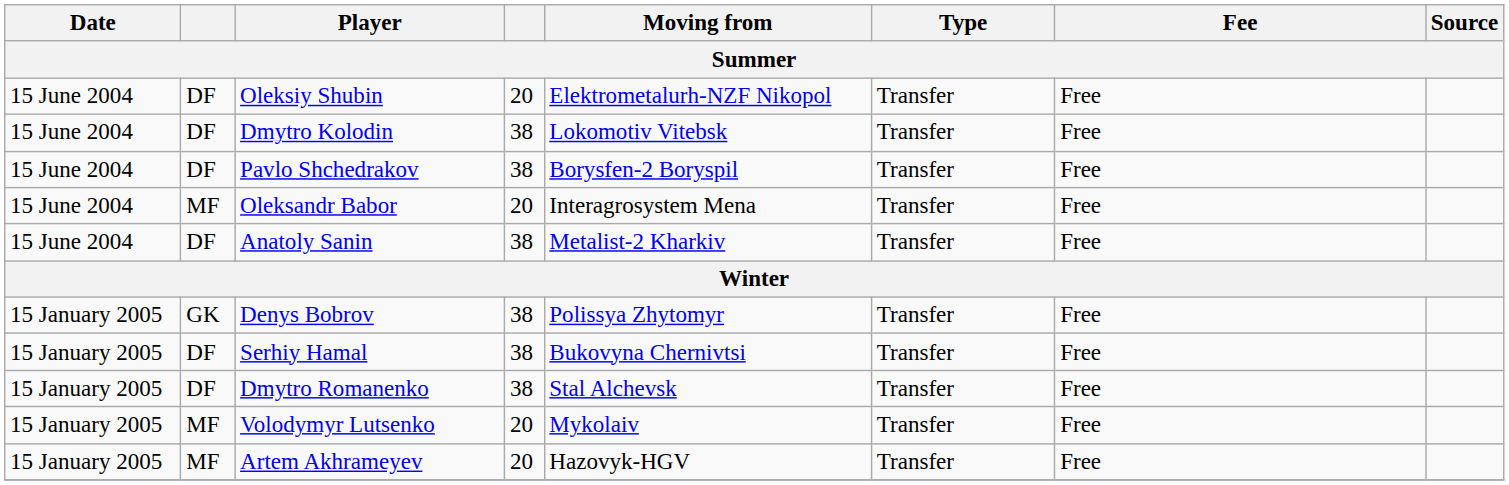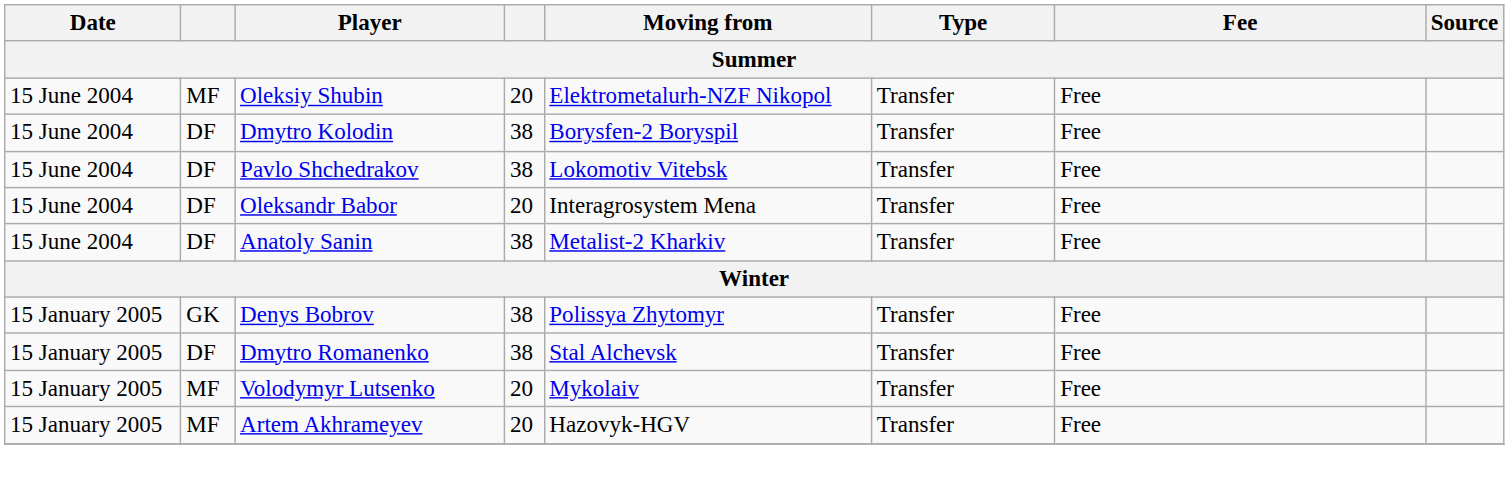 <table class="wikitable sortable">
 <tr>
 <th style="width:115px;">Date</th>
 <th style="width:30px;"></th>
 <th style="width:180px;">Player</th>
 <th style="width:20px;"></th>
 <th style="width:220px;">Moving from</th>
 <th style="width:120px;" class="unsortable">Type</th>
 <th style="width:250px;" class="unsortable">Fee</th>
 <th style="width:20px;">Source</th>
 </tr>
 <tr>
 <th colspan=8>Summer</th>
 </tr>
 <tr>
 <td>15 June 2004</td>
-<td>DF</td>
+<td>MF</td>
 <td> <a href='#'>Oleksiy Shubin</a></td>
 <td>20</td>
 <td> <a href='#'>Elektrometalurh-NZF Nikopol</a></td>
 <td>Transfer</td>
 <td>Free</td>
 <td></td>
 </tr>
 <tr>
 <td>15 June 2004</td>
 <td>DF</td>
 <td> <a href='#'>Dmytro Kolodin</a></td>
 <td>38</td>
-<td> <a href='#'>Lokomotiv Vitebsk</a></td>
+<td> <a href='#'>Borysfen-2 Boryspil</a></td>
 <td>Transfer</td>
 <td>Free</td>
 <td></td>
 </tr>
 <tr>
 <td>15 June 2004</td>
 <td>DF</td>
 <td> <a href='#'>Pavlo Shchedrakov</a></td>
 <td>38</td>
-<td> <a href='#'>Borysfen-2 Boryspil</a></td>
+<td> <a href='#'>Lokomotiv Vitebsk</a></td>
 <td>Transfer</td>
 <td>Free</td>
 <td></td>
 </tr>
 <tr>
 <td>15 June 2004</td>
-<td>MF</td>
+<td>DF</td>
 <td> <a href='#'>Oleksandr Babor</a></td>
 <td>20</td>
 <td> Interagrosystem Mena</td>
 <td>Transfer</td>
 <td>Free</td>
 <td></td>
 </tr>
 <tr>
 <td>15 June 2004</td>
 <td>DF</td>
 <td> <a href='#'>Anatoly Sanin</a></td>
 <td>38</td>
 <td> <a href='#'>Metalist-2 Kharkiv</a></td>
 <td>Transfer</td>
 <td>Free</td>
 <td></td>
 </tr>
 <tr>
 <th colspan=8>Winter</th>
 </tr>
 <tr>
 <td>15 January 2005</td>
 <td>GK</td>
 <td> <a href='#'>Denys Bobrov</a></td>
 <td>38</td>
 <td> <a href='#'>Polissya Zhytomyr</a></td>
-<td>Transfer</td>
-<td>Free</td>
-<td></td>
-</tr>
-<tr>
-<td>15 January 2005</td>
-<td>DF</td>
-<td> <a href='#'>Serhiy Hamal</a></td>
-<td>38</td>
-<td> <a href='#'>Bukovyna Chernivtsi</a></td>
 <td>Transfer</td>
 <td>Free</td>
 <td></td>
 </tr>
 <tr>
 <td>15 January 2005</td>
 <td>DF</td>
 <td> <a href='#'>Dmytro Romanenko</a></td>
 <td>38</td>
 <td> <a href='#'>Stal Alchevsk</a></td>
 <td>Transfer</td>
 <td>Free</td>
 <td></td>
 </tr>
 <tr>
 <td>15 January 2005</td>
 <td>MF</td>
 <td> <a href='#'>Volodymyr Lutsenko</a></td>
 <td>20</td>
 <td> <a href='#'>Mykolaiv</a></td>
 <td>Transfer</td>
 <td>Free</td>
 <td></td>
 </tr>
 <tr>
 <td>15 January 2005</td>
 <td>MF</td>
 <td> <a href='#'>Artem Akhrameyev</a></td>
 <td>20</td>
 <td> Hazovyk-HGV</td>
 <td>Transfer</td>
 <td>Free</td>
 <td></td>
 </tr>
 <tr>
 </tr>
 </table>
